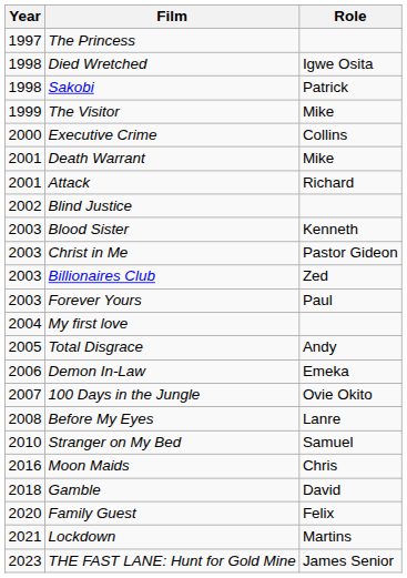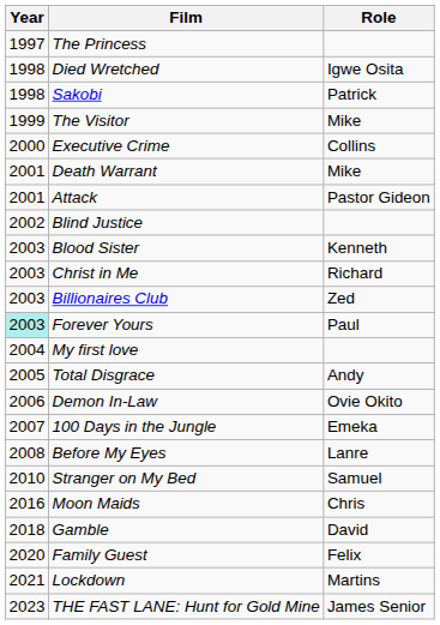 <table class = "wikitable">
 <tr>
 <th>Year</th>
 <th>Film</th>
 <th>Role</th>
 </tr>
 <tr>
 <td>1997</td>
 <td><em>The Princess</em></td>
 <td></td>
 </tr>
 <tr>
 <td>1998</td>
 <td><em>Died Wretched</em></td>
 <td>Igwe Osita</td>
 </tr>
 <tr>
 <td>1998</td>
 <td><em><a href='#'>Sakobi</a></em></td>
 <td>Patrick</td>
 </tr>
 <tr>
 <td>1999</td>
 <td><em>The Visitor</em></td>
 <td>Mike</td>
 </tr>
 <tr>
 <td>2000</td>
 <td><em>Executive Crime</em></td>
 <td>Collins</td>
 </tr>
 <tr>
 <td>2001</td>
 <td><em>Death Warrant</em></td>
 <td>Mike</td>
 </tr>
 <tr>
 <td>2001</td>
 <td><em>Attack</em></td>
-<td>Richard</td>
+<td>Pastor Gideon</td>
 </tr>
 <tr>
 <td>2002</td>
 <td><em>Blind Justice</em></td>
 <td></td>
 </tr>
 <tr>
 <td>2003</td>
 <td><em>Blood Sister</em></td>
 <td>Kenneth</td>
 </tr>
 <tr>
 <td>2003</td>
 <td><em>Christ in Me</em></td>
-<td>Pastor Gideon</td>
+<td>Richard</td>
 </tr>
 <tr>
 <td>2003</td>
 <td><em><a href='#'>Billionaires Club</a></em></td>
 <td>Zed</td>
 </tr>
 <tr>
-<td>2003</td>
+<td style="background: paleturquoise;">2003</td>
 <td><em>Forever Yours</em></td>
 <td>Paul</td>
 </tr>
 <tr>
 <td>2004</td>
 <td><em>My first love</em></td>
 <td></td>
 </tr>
 <tr>
 <td>2005</td>
 <td><em>Total Disgrace</em></td>
 <td>Andy</td>
 </tr>
 <tr>
 <td>2006</td>
 <td><em>Demon In-Law</em></td>
-<td>Emeka</td>
+<td>Ovie Okito</td>
 </tr>
 <tr>
 <td>2007</td>
 <td><em>100 Days in the Jungle</em></td>
-<td>Ovie Okito</td>
+<td>Emeka</td>
 </tr>
 <tr>
 <td>2008</td>
 <td><em>Before My Eyes</em></td>
 <td>Lanre</td>
 </tr>
 <tr>
 <td>2010</td>
 <td><em>Stranger on My Bed</em></td>
 <td>Samuel</td>
 </tr>
 <tr>
 <td>2016</td>
 <td><em>Moon Maids</em></td>
 <td>Chris</td>
 </tr>
 <tr>
 <td>2018</td>
 <td><em>Gamble</em></td>
 <td>David</td>
 </tr>
 <tr>
 <td>2020</td>
 <td><em>Family Guest</em></td>
 <td>Felix</td>
 </tr>
 <tr>
 <td>2021</td>
 <td><em>Lockdown</em></td>
 <td>Martins</td>
 </tr>
 <tr>
 <td>2023</td>
 <td><em>THE FAST LANE: Hunt for Gold Mine</em></td>
 <td>James Senior</td>
 </tr>
 </table>
